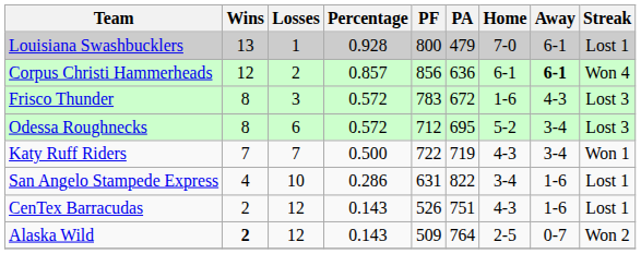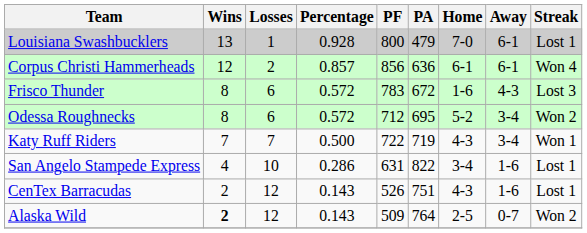 <table class="wikitable">
 <tr>
 <th>Team</th>
 <th>Wins</th>
 <th>Losses</th>
 <th>Percentage</th>
 <th>PF</th>
 <th>PA</th>
 <th>Home</th>
 <th>Away</th>
 <th>Streak</th>
 </tr>
 <tr bgcolor=#cccccc>
 <td><a href='#'>Louisiana Swashbucklers</a></td>
 <td style="text-align: center">13</td>
 <td style="text-align: center">1</td>
 <td style="text-align: center">0.928</td>
 <td>800</td>
 <td>479</td>
 <td style="text-align: center">7-0</td>
 <td style="text-align: center">6-1</td>
 <td style="text-align: center">Lost 1</td>
 </tr>
 <tr bgcolor=#ccffcc>
 <td><a href='#'>Corpus Christi Hammerheads</a></td>
 <td style="text-align: center">12</td>
 <td style="text-align: center">2</td>
 <td style="text-align: center">0.857</td>
 <td>856</td>
 <td>636</td>
 <td style="text-align: center">6-1</td>
-<td style="text-align: center"><strong>6-1</strong></td>
+<td style="text-align: center">6-1</td>
 <td style="text-align: center">Won 4</td>
 </tr>
 <tr bgcolor=#ccffcc>
 <td><a href='#'>Frisco Thunder</a></td>
 <td style="text-align: center">8</td>
-<td style="text-align: center">3</td>
+<td style="text-align: center">6</td>
 <td style="text-align: center">0.572</td>
 <td>783</td>
 <td>672</td>
 <td style="text-align: center">1-6</td>
 <td style="text-align: center">4-3</td>
 <td style="text-align: center">Lost 3</td>
 </tr>
 <tr |- bgcolor=#ccffcc>
 <td><a href='#'>Odessa Roughnecks</a></td>
 <td style="text-align: center">8</td>
 <td style="text-align: center">6</td>
 <td style="text-align: center">0.572</td>
 <td>712</td>
 <td>695</td>
 <td style="text-align: center">5-2</td>
 <td style="text-align: center">3-4</td>
-<td style="text-align: center">Lost 3</td>
+<td style="text-align: center">Won 2</td>
 </tr>
 <tr>
 <td><a href='#'>Katy Ruff Riders</a></td>
 <td style="text-align: center">7</td>
 <td style="text-align: center">7</td>
 <td style="text-align: center">0.500</td>
 <td>722</td>
 <td>719</td>
 <td style="text-align: center">4-3</td>
 <td style="text-align: center">3-4</td>
 <td style="text-align: center">Won 1</td>
 </tr>
 <tr>
 <td><a href='#'>San Angelo Stampede Express</a></td>
 <td style="text-align: center">4</td>
 <td style="text-align: center">10</td>
 <td style="text-align: center">0.286</td>
 <td>631</td>
 <td>822</td>
 <td style="text-align: center">3-4</td>
 <td style="text-align: center">1-6</td>
 <td style="text-align: center">Lost 1</td>
 </tr>
 <tr>
 <td> <a href='#'>CenTex Barracudas</a></td>
 <td style="text-align: center">2</td>
 <td style="text-align: center">12</td>
 <td style="text-align: center">0.143</td>
 <td>526</td>
 <td>751</td>
 <td style="text-align: center">4-3</td>
 <td style="text-align: center">1-6</td>
 <td style="text-align: center">Lost 1</td>
 </tr>
 <tr>
 <td><a href='#'>Alaska Wild</a></td>
 <td style="text-align: center"><strong>2</strong></td>
 <td style="text-align: center">12</td>
 <td style="text-align: center">0.143</td>
 <td>509</td>
 <td>764</td>
 <td style="text-align: center">2-5</td>
 <td style="text-align: center">0-7</td>
 <td style="text-align: center">Won 2</td>
 </tr>
 <tr>
 </tr>
 </table>
